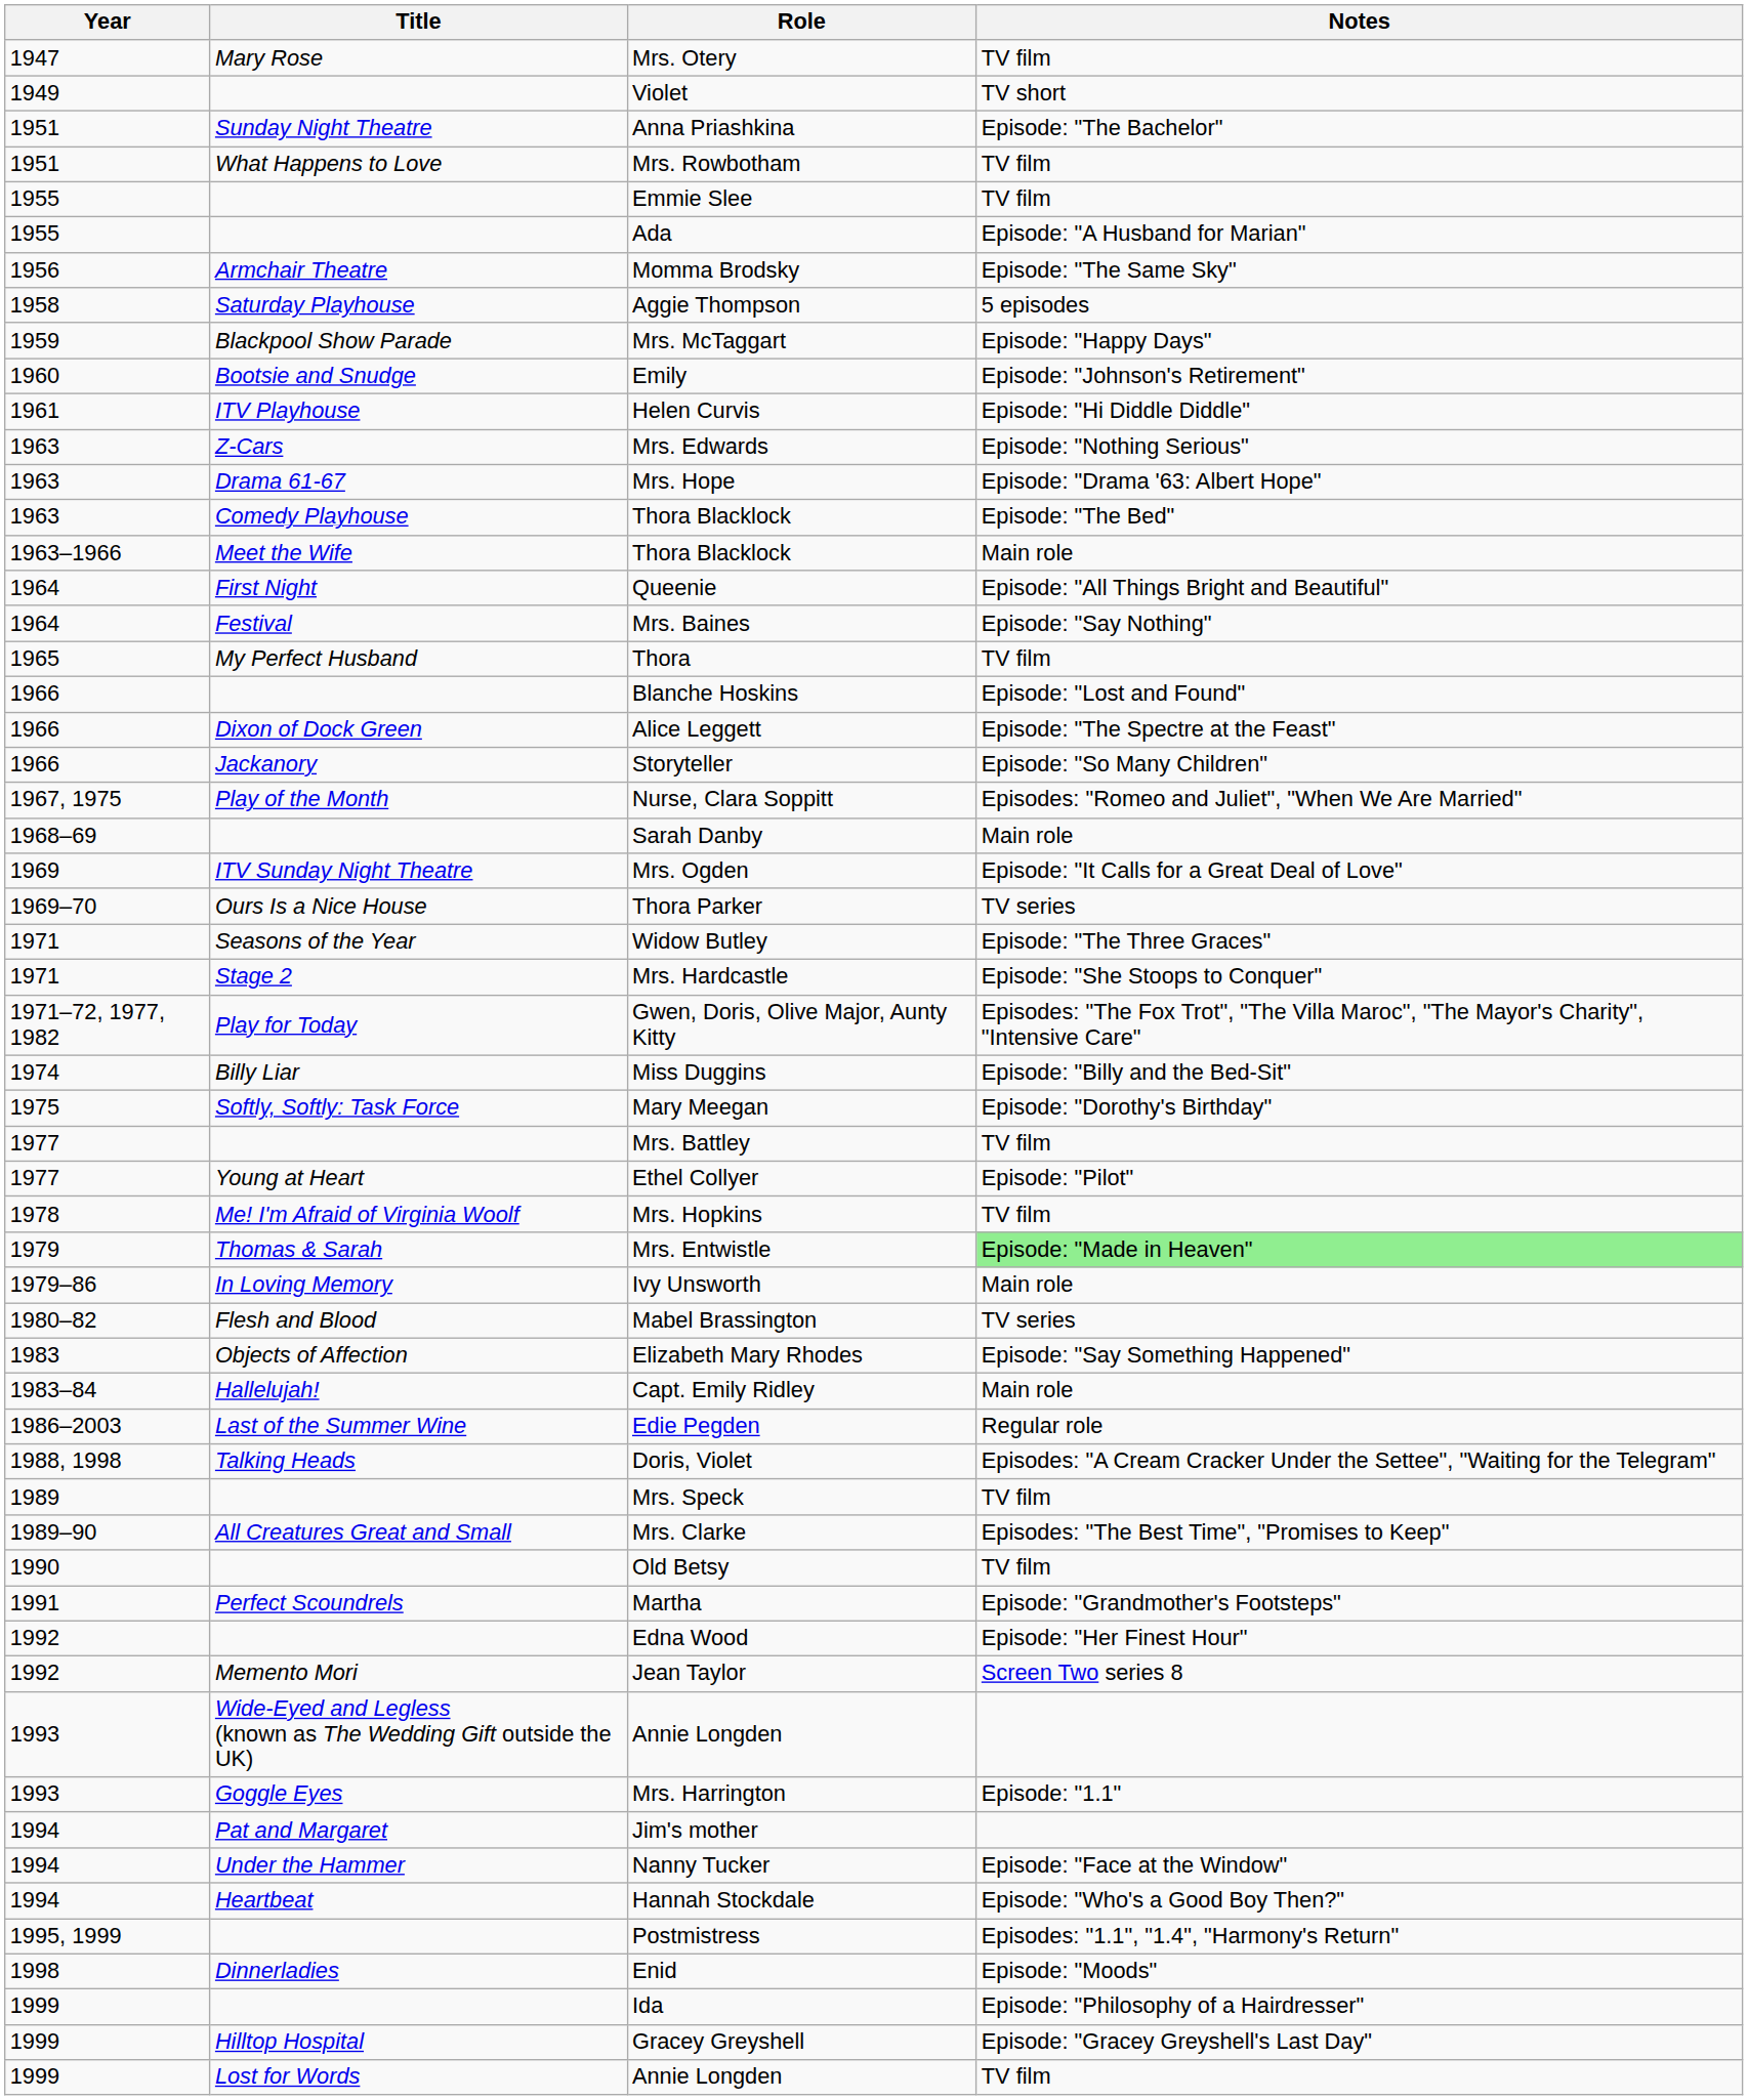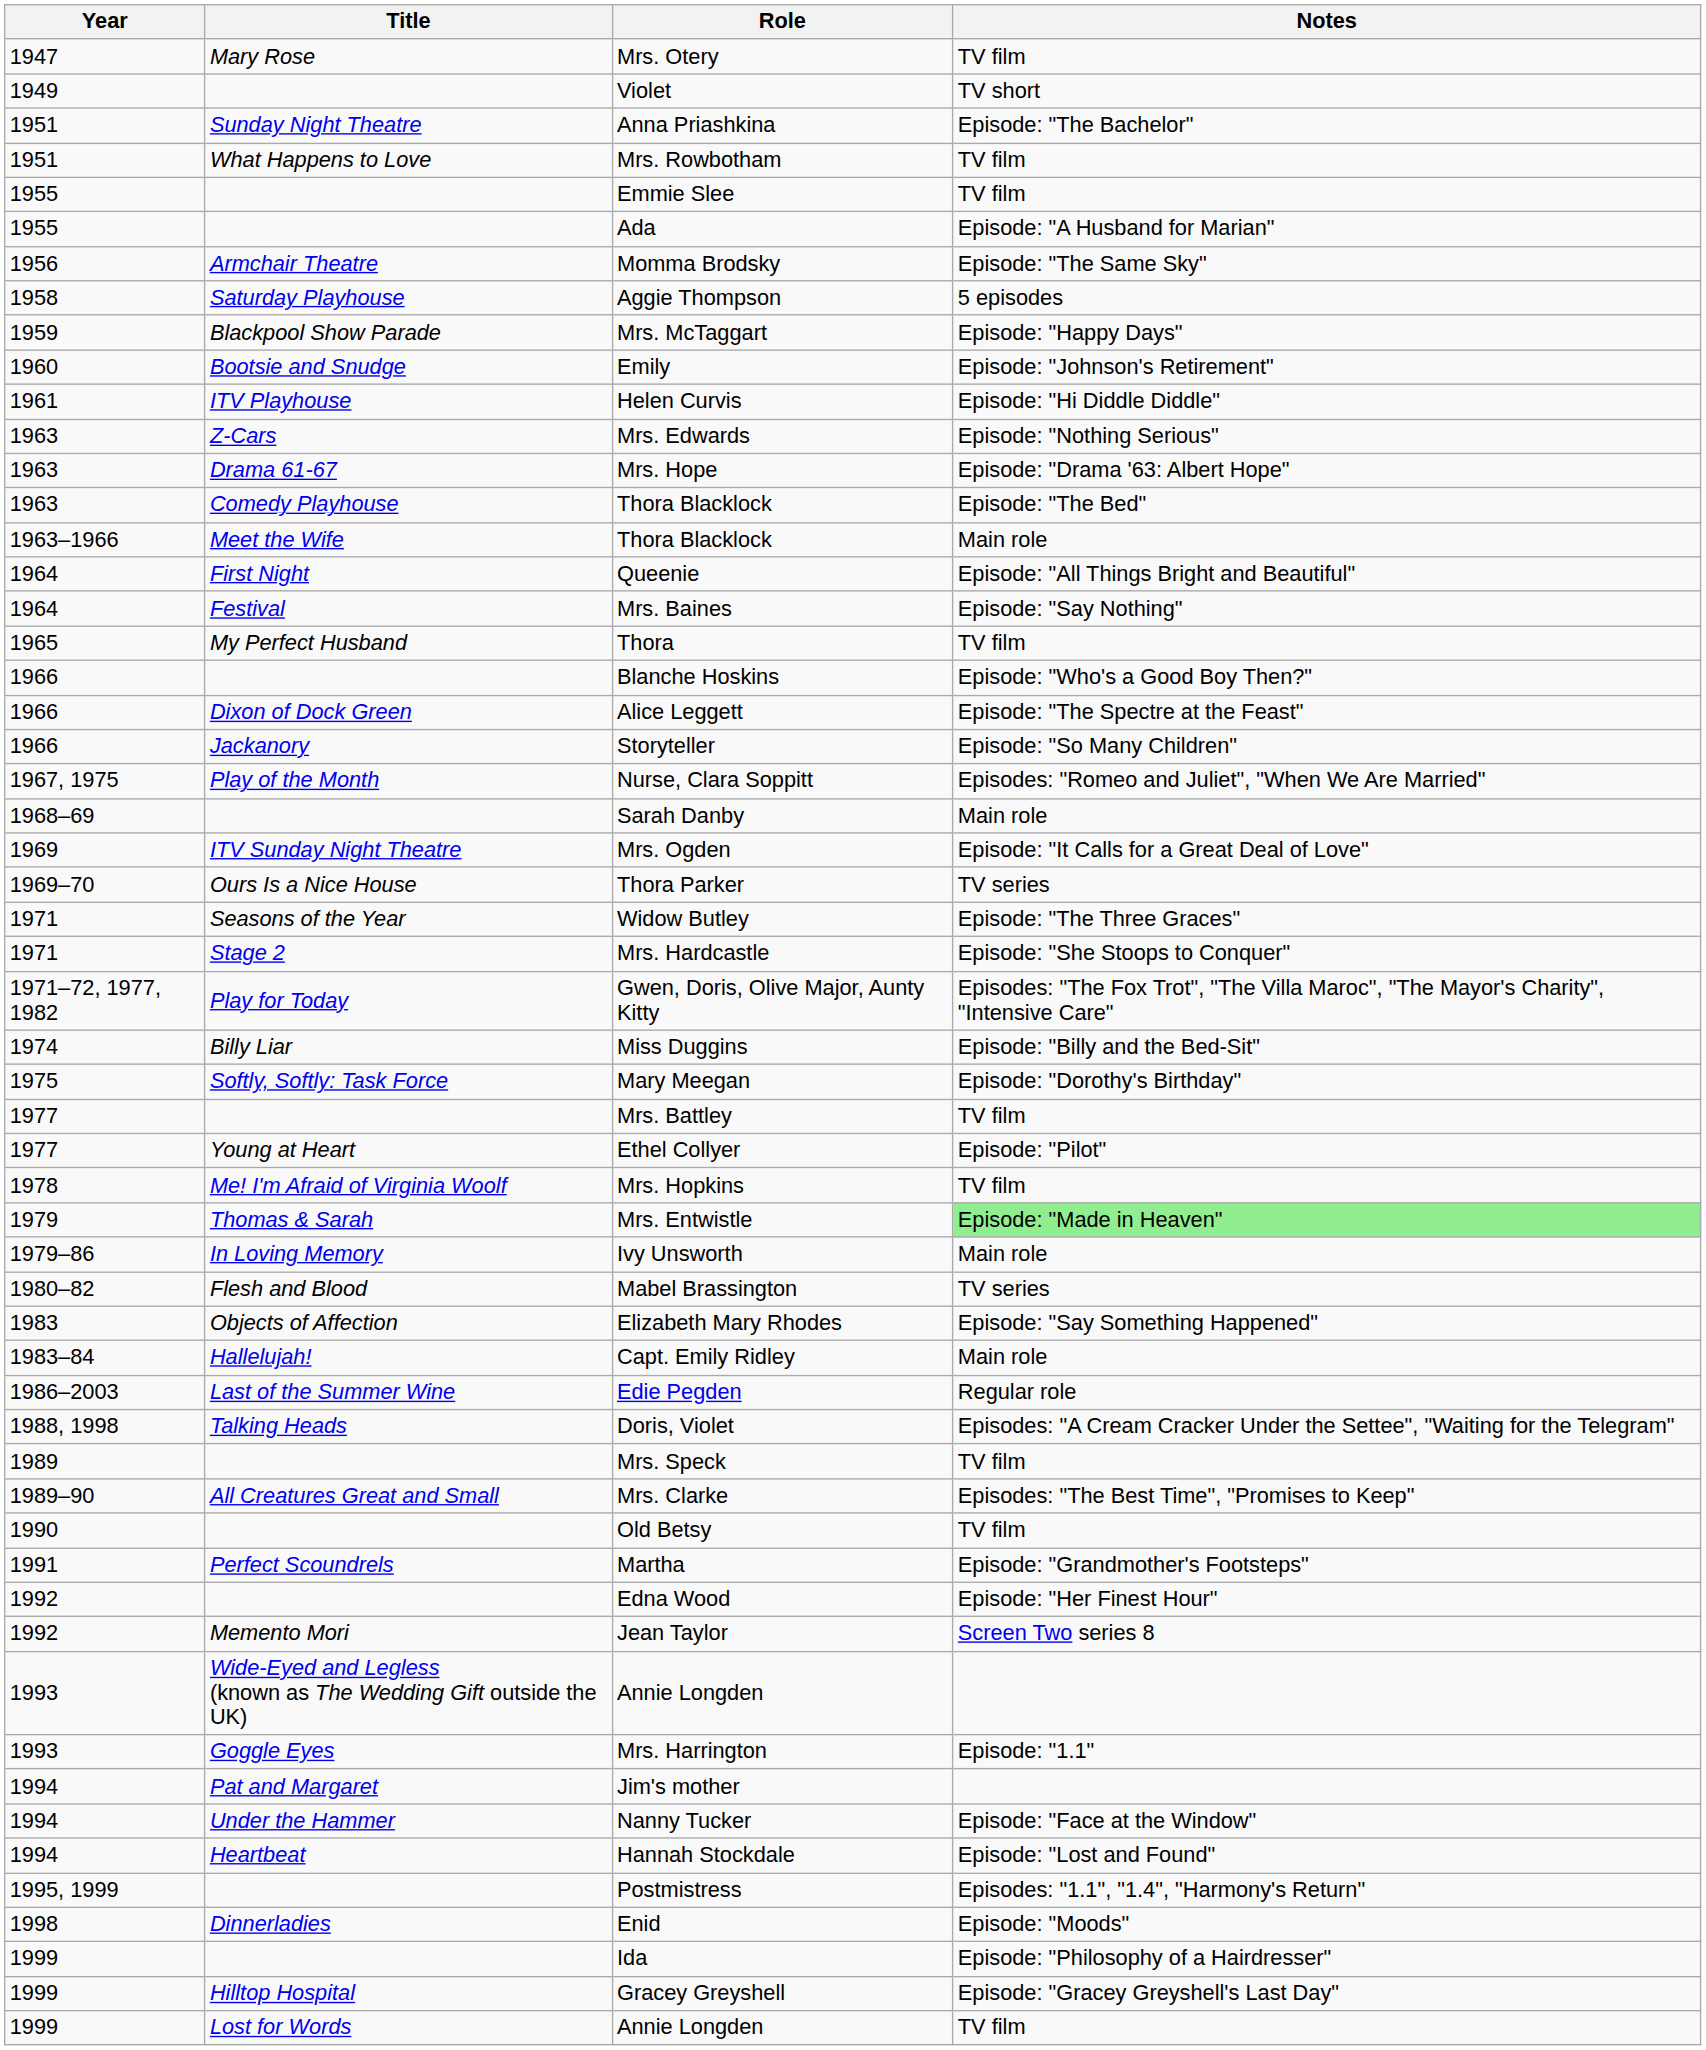 <table class="wikitable sortable">
 <tr>
 <th>Year</th>
 <th>Title</th>
 <th>Role</th>
 <th class="unsortable">Notes</th>
 </tr>
 <tr>
 <td>1947</td>
 <td><em>Mary Rose</em></td>
 <td>Mrs. Otery</td>
 <td>TV film</td>
 </tr>
 <tr>
 <td>1949</td>
 <td><em></em></td>
 <td>Violet</td>
 <td>TV short</td>
 </tr>
 <tr>
 <td>1951</td>
 <td><em><a href='#'>Sunday Night Theatre</a></em></td>
 <td>Anna Priashkina</td>
 <td>Episode: "The Bachelor"</td>
 </tr>
 <tr>
 <td>1951</td>
 <td><em>What Happens to Love</em></td>
 <td>Mrs. Rowbotham</td>
 <td>TV film</td>
 </tr>
 <tr>
 <td>1955</td>
 <td><em></em></td>
 <td>Emmie Slee</td>
 <td>TV film</td>
 </tr>
 <tr>
 <td>1955</td>
 <td><em></em></td>
 <td>Ada</td>
 <td>Episode: "A Husband for Marian"</td>
 </tr>
 <tr>
 <td>1956</td>
 <td><em><a href='#'>Armchair Theatre</a></em></td>
 <td>Momma Brodsky</td>
 <td>Episode: "The Same Sky"</td>
 </tr>
 <tr>
 <td>1958</td>
 <td><em><a href='#'>Saturday Playhouse</a></em></td>
 <td>Aggie Thompson</td>
 <td>5 episodes</td>
 </tr>
 <tr>
 <td>1959</td>
 <td><em>Blackpool Show Parade</em></td>
 <td>Mrs. McTaggart</td>
 <td>Episode: "Happy Days"</td>
 </tr>
 <tr>
 <td>1960</td>
 <td><em><a href='#'>Bootsie and Snudge</a></em></td>
 <td>Emily</td>
 <td>Episode: "Johnson's Retirement"</td>
 </tr>
 <tr>
 <td>1961</td>
 <td><em><a href='#'>ITV Playhouse</a></em></td>
 <td>Helen Curvis</td>
 <td>Episode: "Hi Diddle Diddle"</td>
 </tr>
 <tr>
 <td>1963</td>
 <td><em><a href='#'>Z-Cars</a></em></td>
 <td>Mrs. Edwards</td>
 <td>Episode: "Nothing Serious"</td>
 </tr>
 <tr>
 <td>1963</td>
 <td><em><a href='#'>Drama 61-67</a></em></td>
 <td>Mrs. Hope</td>
 <td>Episode: "Drama '63: Albert Hope"</td>
 </tr>
 <tr>
 <td>1963</td>
 <td><em><a href='#'>Comedy Playhouse</a></em></td>
 <td>Thora Blacklock</td>
 <td>Episode: "The Bed"</td>
 </tr>
 <tr>
 <td>1963–1966</td>
 <td><em><a href='#'>Meet the Wife</a></em></td>
 <td>Thora Blacklock</td>
 <td>Main role</td>
 </tr>
 <tr>
 <td>1964</td>
 <td><em><a href='#'>First Night</a></em></td>
 <td>Queenie</td>
 <td>Episode: "All Things Bright and Beautiful"</td>
 </tr>
 <tr>
 <td>1964</td>
 <td><em><a href='#'>Festival</a></em></td>
 <td>Mrs. Baines</td>
 <td>Episode: "Say Nothing"</td>
 </tr>
 <tr>
 <td>1965</td>
 <td><em>My Perfect Husband</em></td>
 <td>Thora</td>
 <td>TV film</td>
 </tr>
 <tr>
 <td>1966</td>
 <td><em></em></td>
 <td>Blanche Hoskins</td>
-<td>Episode: "Lost and Found"</td>
+<td>Episode: "Who's a Good Boy Then?"</td>
 </tr>
 <tr>
 <td>1966</td>
 <td><em><a href='#'>Dixon of Dock Green</a></em></td>
 <td>Alice Leggett</td>
 <td>Episode: "The Spectre at the Feast"</td>
 </tr>
 <tr>
 <td>1966</td>
 <td><em><a href='#'>Jackanory</a></em></td>
 <td>Storyteller</td>
 <td>Episode: "So Many Children"</td>
 </tr>
 <tr>
 <td>1967, 1975</td>
 <td><em><a href='#'>Play of the Month</a></em></td>
 <td>Nurse, Clara Soppitt</td>
 <td>Episodes: "Romeo and Juliet", "When We Are Married"</td>
 </tr>
 <tr>
 <td>1968–69</td>
 <td><em></em></td>
 <td>Sarah Danby</td>
 <td>Main role</td>
 </tr>
 <tr>
 <td>1969</td>
 <td><em><a href='#'>ITV Sunday Night Theatre</a></em></td>
 <td>Mrs. Ogden</td>
 <td>Episode: "It Calls for a Great Deal of Love"</td>
 </tr>
 <tr>
 <td>1969–70</td>
 <td><em>Ours Is a Nice House</em></td>
 <td>Thora Parker</td>
 <td>TV series</td>
 </tr>
 <tr>
 <td>1971</td>
 <td><em>Seasons of the Year</em></td>
 <td>Widow Butley</td>
 <td>Episode: "The Three Graces"</td>
 </tr>
 <tr>
 <td>1971</td>
 <td><em><a href='#'>Stage 2</a></em></td>
 <td>Mrs. Hardcastle</td>
 <td>Episode: "She Stoops to Conquer"</td>
 </tr>
 <tr>
 <td>1971–72, 1977, 1982</td>
 <td><em><a href='#'>Play for Today</a></em></td>
 <td>Gwen, Doris, Olive Major, Aunty Kitty</td>
 <td>Episodes: "The Fox Trot", "The Villa Maroc", "The Mayor's Charity", "Intensive Care"</td>
 </tr>
 <tr>
 <td>1974</td>
 <td><em>Billy Liar</em></td>
 <td>Miss Duggins</td>
 <td>Episode: "Billy and the Bed-Sit"</td>
 </tr>
 <tr>
 <td>1975</td>
 <td><em><a href='#'>Softly, Softly: Task Force</a></em></td>
 <td>Mary Meegan</td>
 <td>Episode: "Dorothy's Birthday"</td>
 </tr>
 <tr>
 <td>1977</td>
 <td><em></em></td>
 <td>Mrs. Battley</td>
 <td>TV film</td>
 </tr>
 <tr>
 <td>1977</td>
 <td><em>Young at Heart</em></td>
 <td>Ethel Collyer</td>
 <td>Episode: "Pilot"</td>
 </tr>
 <tr>
 <td>1978</td>
 <td><em><a href='#'>Me! I'm Afraid of Virginia Woolf</a></em></td>
 <td>Mrs. Hopkins</td>
 <td>TV film</td>
 </tr>
 <tr>
 <td>1979</td>
 <td><em><a href='#'>Thomas & Sarah</a></em></td>
 <td>Mrs. Entwistle</td>
 <td style="background: lightgreen;">Episode: "Made in Heaven"</td>
 </tr>
 <tr>
 <td>1979–86</td>
 <td><em><a href='#'>In Loving Memory</a></em></td>
 <td>Ivy Unsworth</td>
 <td>Main role</td>
 </tr>
 <tr>
 <td>1980–82</td>
 <td><em>Flesh and Blood</em></td>
 <td>Mabel Brassington</td>
 <td>TV series</td>
 </tr>
 <tr>
 <td>1983</td>
 <td><em>Objects of Affection</em></td>
 <td>Elizabeth Mary Rhodes</td>
 <td>Episode: "Say Something Happened"</td>
 </tr>
 <tr>
 <td>1983–84</td>
 <td><em><a href='#'>Hallelujah!</a></em></td>
 <td>Capt. Emily Ridley</td>
 <td>Main role</td>
 </tr>
 <tr>
 <td>1986–2003</td>
 <td><em><a href='#'>Last of the Summer Wine</a></em></td>
 <td><a href='#'>Edie Pegden</a></td>
 <td>Regular role</td>
 </tr>
 <tr>
 <td>1988, 1998</td>
 <td><em><a href='#'>Talking Heads</a></em></td>
 <td>Doris, Violet</td>
 <td>Episodes: "A Cream Cracker Under the Settee", "Waiting for the Telegram"</td>
 </tr>
 <tr>
 <td>1989</td>
 <td><em></em></td>
 <td>Mrs. Speck</td>
 <td>TV film</td>
 </tr>
 <tr>
 <td>1989–90</td>
 <td><em><a href='#'>All Creatures Great and Small</a></em></td>
 <td>Mrs. Clarke</td>
 <td>Episodes: "The Best Time", "Promises to Keep"</td>
 </tr>
 <tr>
 <td>1990</td>
 <td><em></em></td>
 <td>Old Betsy</td>
 <td>TV film</td>
 </tr>
 <tr>
 <td>1991</td>
 <td><em><a href='#'>Perfect Scoundrels</a></em></td>
 <td>Martha</td>
 <td>Episode: "Grandmother's Footsteps"</td>
 </tr>
 <tr>
 <td>1992</td>
 <td><em></em></td>
 <td>Edna Wood</td>
 <td>Episode: "Her Finest Hour"</td>
 </tr>
 <tr>
 <td>1992</td>
 <td><em>Memento Mori</em></td>
 <td>Jean Taylor</td>
 <td><a href='#'>Screen Two</a> series 8</td>
 </tr>
 <tr>
 <td>1993</td>
 <td><em><a href='#'>Wide-Eyed and Legless</a></em><br>(known as <em>The Wedding Gift</em> outside the UK)</td>
 <td>Annie Longden</td>
 <td></td>
 </tr>
 <tr>
 <td>1993</td>
 <td><em><a href='#'>Goggle Eyes</a></em></td>
 <td>Mrs. Harrington</td>
 <td>Episode: "1.1"</td>
 </tr>
 <tr>
 <td>1994</td>
 <td><em><a href='#'>Pat and Margaret</a></em></td>
 <td>Jim's mother</td>
 <td></td>
 </tr>
 <tr>
 <td>1994</td>
 <td><em><a href='#'>Under the Hammer</a></em></td>
 <td>Nanny Tucker</td>
 <td>Episode: "Face at the Window"</td>
 </tr>
 <tr>
 <td>1994</td>
 <td><em><a href='#'>Heartbeat</a></em></td>
 <td>Hannah Stockdale</td>
-<td>Episode: "Who's a Good Boy Then?"</td>
+<td>Episode: "Lost and Found"</td>
 </tr>
 <tr>
 <td>1995, 1999</td>
 <td><em></em></td>
 <td>Postmistress</td>
 <td>Episodes: "1.1", "1.4", "Harmony's Return"</td>
 </tr>
 <tr>
 <td>1998</td>
 <td><em><a href='#'>Dinnerladies</a></em></td>
 <td>Enid</td>
 <td>Episode: "Moods"</td>
 </tr>
 <tr>
 <td>1999</td>
 <td><em></em></td>
 <td>Ida</td>
 <td>Episode: "Philosophy of a Hairdresser"</td>
 </tr>
 <tr>
 <td>1999</td>
 <td><em><a href='#'>Hilltop Hospital</a></em></td>
 <td>Gracey Greyshell</td>
 <td>Episode: "Gracey Greyshell's Last Day"</td>
 </tr>
 <tr>
 <td>1999</td>
 <td><em><a href='#'>Lost for Words</a></em></td>
 <td>Annie Longden</td>
 <td>TV film</td>
 </tr>
 </table>
